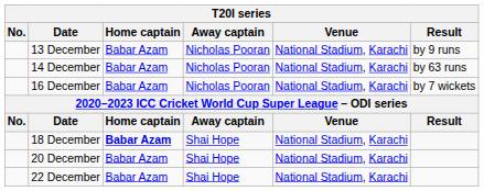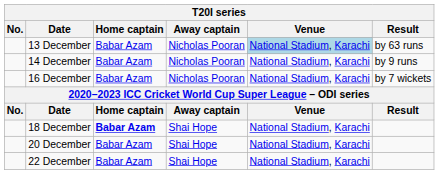 <table class="wikitable">
 <tr>
 <th colspan="9">T20I series</th>
 </tr>
 <tr>
 <th>No.</th>
 <th>Date</th>
 <th>Home captain</th>
 <th>Away captain</th>
 <th>Venue</th>
 <th>Result</th>
 </tr>
 <tr>
 <td></td>
 <td>13 December</td>
 <td><a href='#'>Babar Azam</a></td>
 <td><a href='#'>Nicholas Pooran</a></td>
-<td><a href='#'>National Stadium</a>, <a href='#'>Karachi</a></td>
-<td> by 9 runs</td>
+<td style="background: lightblue;"><a href='#'>National Stadium</a>, <a href='#'>Karachi</a></td>
+<td> by 63 runs</td>
 </tr>
 <tr>
 <td></td>
 <td>14 December</td>
 <td><a href='#'>Babar Azam</a></td>
 <td><a href='#'>Nicholas Pooran</a></td>
 <td><a href='#'>National Stadium</a>, <a href='#'>Karachi</a></td>
-<td> by 63 runs</td>
+<td> by 9 runs</td>
 </tr>
 <tr>
 <td></td>
 <td>16 December</td>
 <td><a href='#'>Babar Azam</a></td>
 <td><a href='#'>Nicholas Pooran</a></td>
 <td><a href='#'>National Stadium</a>, <a href='#'>Karachi</a></td>
 <td> by 7 wickets</td>
 </tr>
 <tr>
 <th colspan="9"><a href='#'>2020–2023 ICC Cricket World Cup Super League</a> – ODI series</th>
 </tr>
 <tr>
 <th>No.</th>
 <th>Date</th>
 <th>Home captain</th>
 <th>Away captain</th>
 <th>Venue</th>
 <th>Result</th>
 </tr>
 <tr>
 <td></td>
 <td>18 December</td>
 <td><strong><a href='#'>Babar Azam</a></strong></td>
 <td><a href='#'>Shai Hope</a></td>
 <td><a href='#'>National Stadium</a>, <a href='#'>Karachi</a></td>
 <td></td>
 </tr>
 <tr>
 <td></td>
 <td>20 December</td>
 <td><a href='#'>Babar Azam</a></td>
 <td><a href='#'>Shai Hope</a></td>
 <td><a href='#'>National Stadium</a>, <a href='#'>Karachi</a></td>
 <td></td>
 </tr>
 <tr>
 <td></td>
 <td>22 December</td>
 <td><a href='#'>Babar Azam</a></td>
 <td><a href='#'>Shai Hope</a></td>
 <td><a href='#'>National Stadium</a>, <a href='#'>Karachi</a></td>
 <td></td>
 </tr>
 </table>
